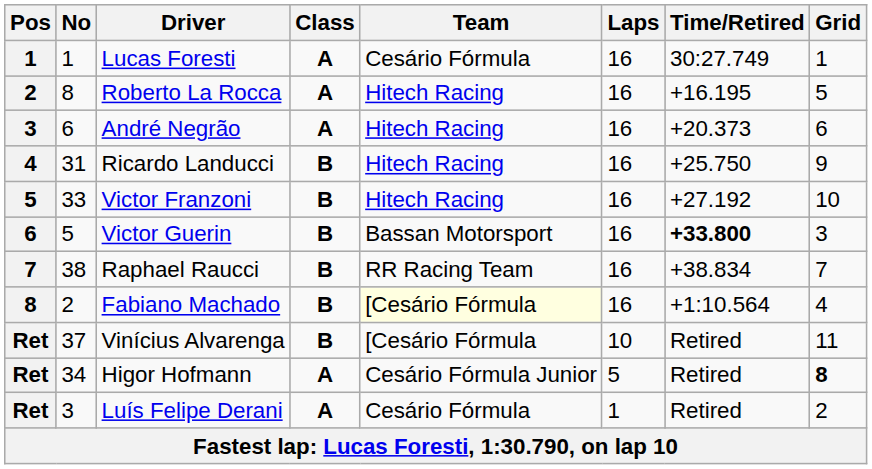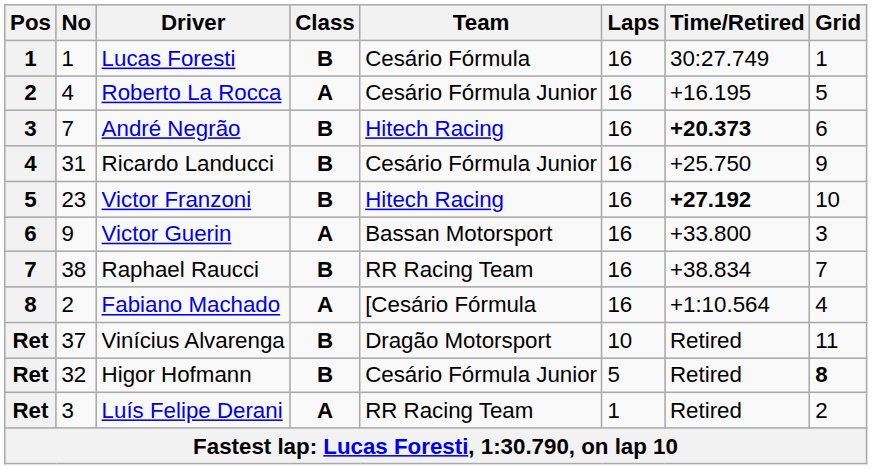 <table class="wikitable" style="font-size:90%">
 <tr>
 <th>Pos</th>
 <th>No</th>
 <th>Driver</th>
 <th>Class</th>
 <th>Team</th>
 <th>Laps</th>
 <th>Time/Retired</th>
 <th>Grid</th>
 </tr>
 <tr>
 <th>1</th>
 <td>1</td>
 <td> <a href='#'>Lucas Foresti</a></td>
-<td align="center"><strong><span>A</span></strong></td>
+<td align=center><strong><span>B</span></strong></td>
 <td>Cesário Fórmula</td>
 <td>16</td>
 <td>30:27.749</td>
 <td>1</td>
 </tr>
 <tr>
 <th>2</th>
-<td>8</td>
+<td>4</td>
 <td> <a href='#'>Roberto La Rocca</a></td>
 <td align="center"><strong><span>A</span></strong></td>
-<td><a href='#'>Hitech Racing</a></td>
+<td>Cesário Fórmula Junior</td>
 <td>16</td>
 <td>+16.195</td>
 <td>5</td>
 </tr>
 <tr>
 <th>3</th>
-<td>6</td>
+<td>7</td>
 <td> <a href='#'>André Negrão</a></td>
-<td align="center"><strong><span>A</span></strong></td>
+<td align=center><strong><span>B</span></strong></td>
 <td><a href='#'>Hitech Racing</a></td>
 <td>16</td>
-<td>+20.373</td>
+<td><strong>+20.373</strong></td>
 <td>6</td>
 </tr>
 <tr>
 <th>4</th>
 <td>31</td>
 <td> Ricardo Landucci</td>
 <td align=center><strong><span>B</span></strong></td>
-<td><a href='#'>Hitech Racing</a></td>
+<td>Cesário Fórmula Junior</td>
 <td>16</td>
 <td>+25.750</td>
 <td>9</td>
 </tr>
 <tr>
 <th>5</th>
-<td>33</td>
+<td>23</td>
 <td> <a href='#'>Victor Franzoni</a></td>
 <td align=center><strong><span>B</span></strong></td>
 <td><a href='#'>Hitech Racing</a></td>
 <td>16</td>
-<td>+27.192</td>
+<td><strong>+27.192</strong></td>
 <td>10</td>
 </tr>
 <tr>
 <th>6</th>
-<td>5</td>
+<td>9</td>
 <td> <a href='#'>Victor Guerin</a></td>
-<td align=center><strong><span>B</span></strong></td>
+<td align="center"><strong><span>A</span></strong></td>
 <td>Bassan Motorsport</td>
 <td>16</td>
-<td><strong>+33.800</strong></td>
+<td>+33.800</td>
 <td>3</td>
 </tr>
 <tr>
 <th>7</th>
 <td>38</td>
 <td> Raphael Raucci</td>
 <td align=center><strong><span>B</span></strong></td>
 <td>RR Racing Team</td>
 <td>16</td>
 <td>+38.834</td>
 <td>7</td>
 </tr>
 <tr>
 <th>8</th>
 <td>2</td>
 <td> <a href='#'>Fabiano Machado</a></td>
-<td align=center><strong><span>B</span></strong></td>
-<td style="background: lightyellow;">[Cesário Fórmula</td>
+<td align="center"><strong><span>A</span></strong></td>
+<td>[Cesário Fórmula</td>
 <td>16</td>
 <td>+1:10.564</td>
 <td>4</td>
 </tr>
 <tr>
 <th>Ret</th>
 <td>37</td>
 <td> Vinícius Alvarenga</td>
 <td align=center><strong><span>B</span></strong></td>
-<td>[Cesário Fórmula</td>
+<td>Dragão Motorsport</td>
 <td>10</td>
 <td>Retired</td>
 <td>11</td>
 </tr>
 <tr>
 <th>Ret</th>
-<td>34</td>
+<td>32</td>
 <td>  Higor Hofmann</td>
-<td align="center"><strong><span>A</span></strong></td>
+<td align=center><strong><span>B</span></strong></td>
 <td>Cesário Fórmula Junior</td>
 <td>5</td>
 <td>Retired</td>
 <td><strong>8</strong></td>
 </tr>
 <tr>
 <th>Ret</th>
 <td>3</td>
 <td> <a href='#'>Luís Felipe Derani</a></td>
 <td align="center"><strong><span>A</span></strong></td>
-<td>Cesário Fórmula</td>
+<td>RR Racing Team</td>
 <td>1</td>
 <td>Retired</td>
 <td>2</td>
 </tr>
 <tr>
 <th colspan=8 align=center>Fastest lap: <a href='#'>Lucas Foresti</a>, 1:30.790,  on lap 10</th>
 </tr>
 </table>
